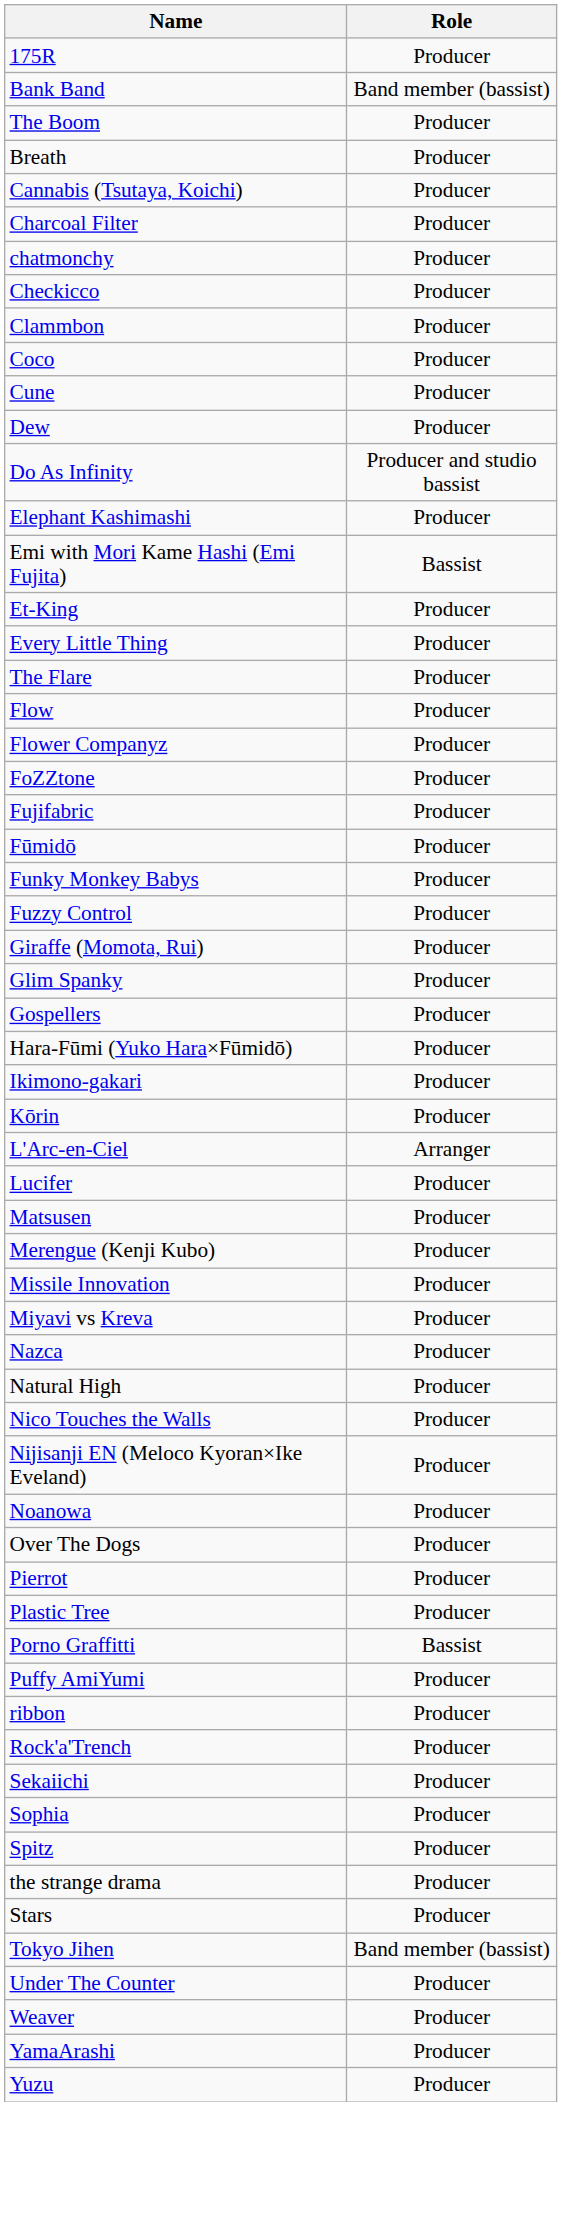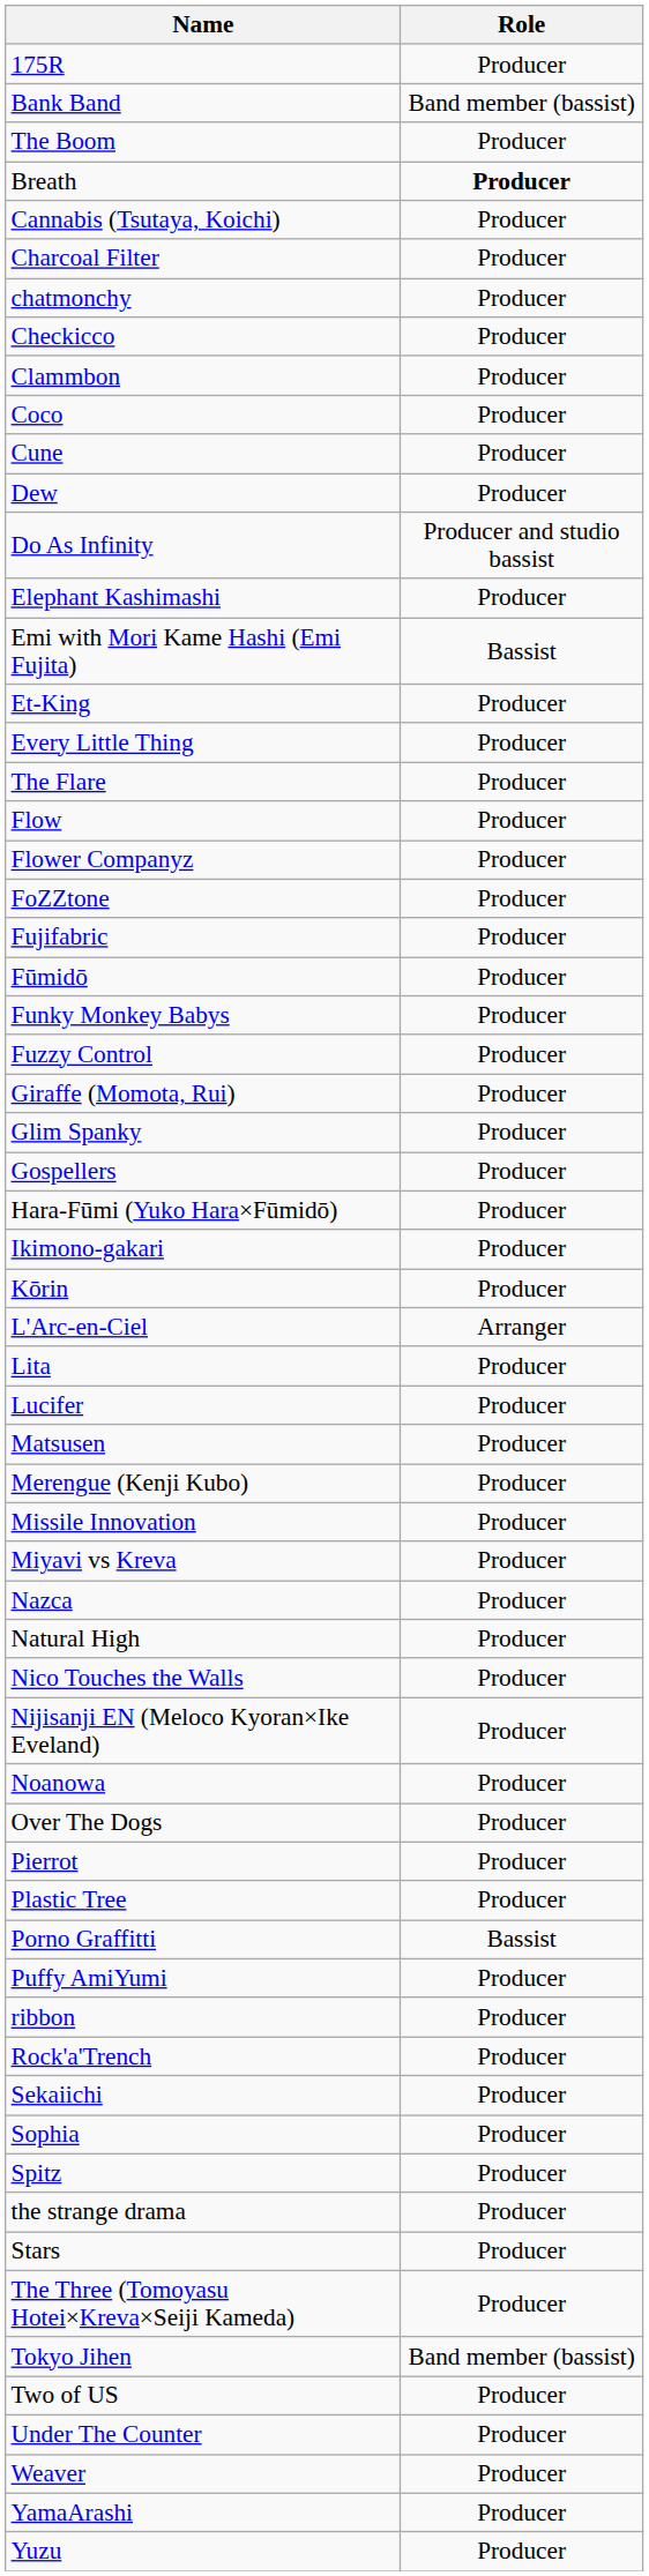 <table Class = "wikitable" style = "text-align: left;">
 <tr>
 <th width = "250">Name</th>
 <th width = "150">Role</th>
 </tr>
 <tr>
 <td><a href='#'>175R</a></td>
 <td align="center">Producer</td>
 </tr>
 <tr>
 <td><a href='#'>Bank Band</a></td>
 <td align="center">Band member (bassist)</td>
 </tr>
 <tr>
 <td><a href='#'>The Boom</a></td>
 <td align="center">Producer</td>
 </tr>
 <tr>
 <td>Breath</td>
-<td align="center">Producer</td>
+<td align="center"><strong>Producer</strong></td>
 </tr>
 <tr>
 <td><a href='#'>Cannabis</a> (<a href='#'>Tsutaya, Koichi</a>)</td>
 <td align="center">Producer</td>
 </tr>
 <tr>
 <td><a href='#'>Charcoal Filter</a></td>
 <td align="center">Producer</td>
 </tr>
 <tr>
 <td><a href='#'>chatmonchy</a></td>
 <td align="center">Producer</td>
 </tr>
 <tr>
 <td><a href='#'>Checkicco</a></td>
 <td align="center">Producer</td>
 </tr>
 <tr>
 <td><a href='#'>Clammbon</a></td>
 <td align="center">Producer</td>
 </tr>
 <tr>
 <td><a href='#'>Coco</a></td>
 <td align="center">Producer</td>
 </tr>
 <tr>
 <td><a href='#'>Cune</a></td>
 <td align="center">Producer</td>
 </tr>
 <tr>
 <td><a href='#'>Dew</a></td>
 <td align="center">Producer</td>
 </tr>
 <tr>
 <td><a href='#'>Do As Infinity</a></td>
 <td align="center">Producer and studio bassist</td>
 </tr>
 <tr>
 <td><a href='#'>Elephant Kashimashi</a></td>
 <td align="center">Producer</td>
 </tr>
 <tr>
 <td>Emi with <a href='#'>Mori</a> Kame <a href='#'>Hashi</a> (<a href='#'>Emi Fujita</a>)</td>
 <td align="center">Bassist</td>
 </tr>
 <tr>
 <td><a href='#'>Et-King</a></td>
 <td align="center">Producer</td>
 </tr>
 <tr>
 <td><a href='#'>Every Little Thing</a></td>
 <td align="center">Producer</td>
 </tr>
 <tr>
 <td><a href='#'>The Flare</a></td>
 <td align="center">Producer</td>
 </tr>
 <tr>
 <td><a href='#'>Flow</a></td>
 <td align="center">Producer</td>
 </tr>
 <tr>
 <td><a href='#'>Flower Companyz</a></td>
 <td align="center">Producer</td>
 </tr>
 <tr>
 <td><a href='#'>FoZZtone</a></td>
 <td align="center">Producer</td>
 </tr>
 <tr>
 <td><a href='#'>Fujifabric</a></td>
 <td align="center">Producer</td>
 </tr>
 <tr>
 <td><a href='#'>Fūmidō</a></td>
 <td align="center">Producer</td>
 </tr>
 <tr>
 <td><a href='#'>Funky Monkey Babys</a></td>
 <td align="center">Producer</td>
 </tr>
 <tr>
 <td><a href='#'>Fuzzy Control</a></td>
 <td align="center">Producer</td>
 </tr>
 <tr>
 <td><a href='#'>Giraffe</a> (<a href='#'>Momota, Rui</a>)</td>
 <td align="center">Producer</td>
 </tr>
 <tr>
 <td><a href='#'>Glim Spanky</a></td>
 <td align="center">Producer</td>
 </tr>
 <tr>
 <td><a href='#'>Gospellers</a></td>
 <td align="center">Producer</td>
 </tr>
 <tr>
 <td>Hara-Fūmi (<a href='#'>Yuko Hara</a>×Fūmidō)</td>
 <td align="center">Producer</td>
 </tr>
 <tr>
 <td><a href='#'>Ikimono-gakari</a></td>
 <td align="center">Producer</td>
 </tr>
 <tr>
 <td><a href='#'>Kōrin</a></td>
 <td align="center">Producer</td>
 </tr>
 <tr>
 <td><a href='#'>L'Arc-en-Ciel</a></td>
 <td align="center">Arranger</td>
 </tr>
 <tr>
+<td><a href='#'>Lita</a></td>
+<td align="center">Producer</td>
+</tr>
+<tr>
 <td><a href='#'>Lucifer</a></td>
 <td align="center">Producer</td>
 </tr>
 <tr>
 <td><a href='#'>Matsusen</a></td>
 <td align="center">Producer</td>
 </tr>
 <tr>
 <td><a href='#'>Merengue</a> (Kenji Kubo)</td>
 <td align="center">Producer</td>
 </tr>
 <tr>
 <td><a href='#'>Missile Innovation</a></td>
 <td align="center">Producer</td>
 </tr>
 <tr>
 <td><a href='#'>Miyavi</a> vs <a href='#'>Kreva</a></td>
 <td align="center">Producer</td>
 </tr>
 <tr>
 <td><a href='#'>Nazca</a></td>
 <td align="center">Producer</td>
 </tr>
 <tr>
 <td>Natural High</td>
 <td align="center">Producer</td>
 </tr>
 <tr>
 <td><a href='#'>Nico Touches the Walls</a></td>
 <td align="center">Producer</td>
 </tr>
 <tr>
 <td><a href='#'>Nijisanji EN</a> (Meloco Kyoran×Ike Eveland)</td>
 <td align="center">Producer</td>
 </tr>
 <tr>
 <td><a href='#'>Noanowa</a></td>
 <td align="center">Producer</td>
 </tr>
 <tr>
 <td>Over The Dogs</td>
 <td align="center">Producer</td>
 </tr>
 <tr>
 <td><a href='#'>Pierrot</a></td>
 <td align="center">Producer</td>
 </tr>
 <tr>
 <td><a href='#'>Plastic Tree</a></td>
 <td align="center">Producer</td>
 </tr>
 <tr>
 <td><a href='#'>Porno Graffitti</a></td>
 <td align="center">Bassist</td>
 </tr>
 <tr>
 <td><a href='#'>Puffy AmiYumi</a></td>
 <td align="center">Producer</td>
 </tr>
 <tr>
 <td><a href='#'>ribbon</a></td>
 <td align="center">Producer</td>
 </tr>
 <tr>
 <td><a href='#'>Rock'a'Trench</a></td>
 <td align="center">Producer</td>
 </tr>
 <tr>
 <td><a href='#'>Sekaiichi</a></td>
 <td align="center">Producer</td>
 </tr>
 <tr>
 <td><a href='#'>Sophia</a></td>
 <td align="center">Producer</td>
 </tr>
 <tr>
 <td><a href='#'>Spitz</a></td>
 <td align="center">Producer</td>
 </tr>
 <tr>
 <td>the strange drama</td>
 <td align="center">Producer</td>
 </tr>
 <tr>
 <td>Stars</td>
 <td align="center">Producer</td>
 </tr>
 <tr>
+<td><a href='#'>The Three</a> (<a href='#'>Tomoyasu Hotei</a>×<a href='#'>Kreva</a>×Seiji Kameda)</td>
+<td align="center">Producer</td>
+</tr>
+<tr>
 <td><a href='#'>Tokyo Jihen</a></td>
 <td align="center">Band member (bassist)</td>
+</tr>
+<tr>
+<td>Two of US</td>
+<td align="center">Producer</td>
 </tr>
 <tr>
 <td><a href='#'>Under The Counter</a></td>
 <td align="center">Producer</td>
 </tr>
 <tr>
 <td><a href='#'>Weaver</a></td>
 <td align="center">Producer</td>
 </tr>
 <tr>
 <td><a href='#'>YamaArashi</a></td>
 <td align="center">Producer</td>
 </tr>
 <tr>
 <td><a href='#'>Yuzu</a></td>
 <td align="center">Producer</td>
 </tr>
 </table>
